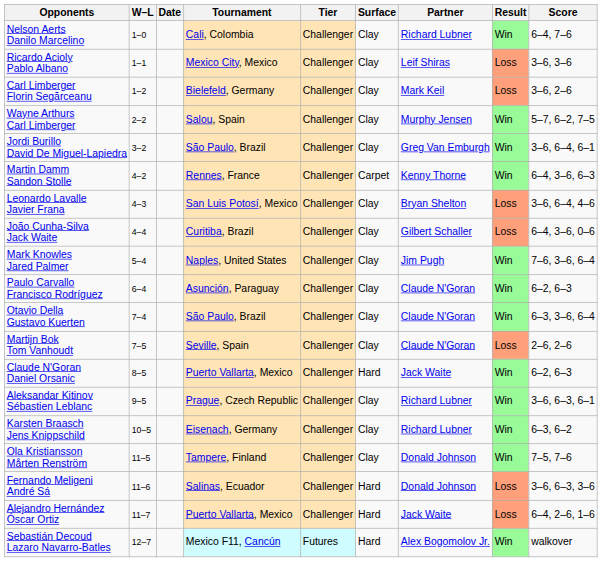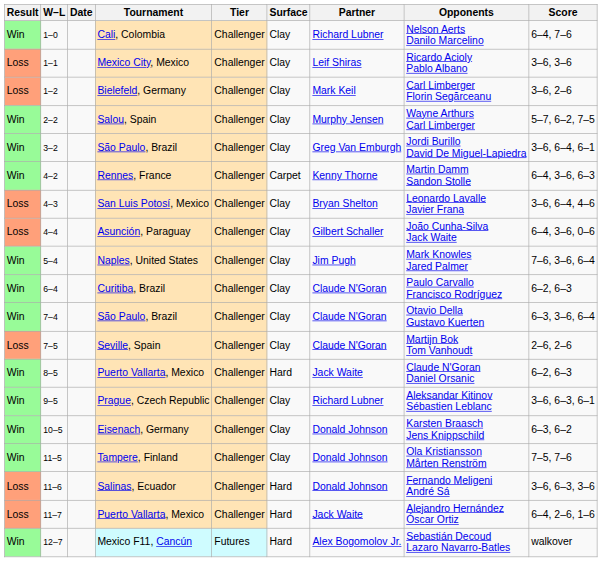 <table class="sortable wikitable">
 <tr>
-<th>Opponents</th>
+<th>Result</th>
 <th class="unsortable">W–L</th>
 <th>Date</th>
 <th>Tournament</th>
 <th>Tier</th>
 <th>Surface</th>
 <th>Partner</th>
-<th>Result</th>
+<th>Opponents</th>
 <th class="unsortable">Score</th>
 </tr>
 <tr>
-<td> <a href='#'>Nelson Aerts</a> <br>  <a href='#'>Danilo Marcelino</a></td>
+<td style="background:#98fb98;">Win</td>
 <td><small>1–0</small></td>
 <td></td>
 <td style="background:moccasin;"><a href='#'>Cali</a>, Colombia</td>
 <td style="background:moccasin;">Challenger</td>
 <td>Clay</td>
 <td> <a href='#'>Richard Lubner</a></td>
-<td style="background:#98fb98;">Win</td>
+<td> <a href='#'>Nelson Aerts</a> <br>  <a href='#'>Danilo Marcelino</a></td>
 <td>6–4, 7–6</td>
 </tr>
 <tr>
-<td> <a href='#'>Ricardo Acioly</a> <br>  <a href='#'>Pablo Albano</a></td>
+<td style="background:#ffa07a;">Loss</td>
 <td><small>1–1</small></td>
 <td></td>
 <td style="background:moccasin;"><a href='#'>Mexico City</a>, Mexico</td>
 <td style="background:moccasin;">Challenger</td>
 <td>Clay</td>
 <td> <a href='#'>Leif Shiras</a></td>
-<td style="background:#ffa07a;">Loss</td>
+<td> <a href='#'>Ricardo Acioly</a> <br>  <a href='#'>Pablo Albano</a></td>
 <td>3–6, 3–6</td>
 </tr>
 <tr>
-<td> <a href='#'>Carl Limberger</a> <br>  <a href='#'>Florin Segărceanu</a></td>
+<td style="background:#ffa07a;">Loss</td>
 <td><small>1–2</small></td>
 <td></td>
 <td style="background:moccasin;"><a href='#'>Bielefeld</a>, Germany</td>
 <td style="background:moccasin;">Challenger</td>
 <td>Clay</td>
 <td> <a href='#'>Mark Keil</a></td>
-<td style="background:#ffa07a;">Loss</td>
+<td> <a href='#'>Carl Limberger</a> <br>  <a href='#'>Florin Segărceanu</a></td>
 <td>3–6, 2–6</td>
 </tr>
 <tr>
-<td> <a href='#'>Wayne Arthurs</a> <br>  <a href='#'>Carl Limberger</a></td>
+<td style="background:#98fb98;">Win</td>
 <td><small>2–2</small></td>
 <td></td>
 <td style="background:moccasin;"><a href='#'>Salou</a>, Spain</td>
 <td style="background:moccasin;">Challenger</td>
 <td>Clay</td>
 <td> <a href='#'>Murphy Jensen</a></td>
-<td style="background:#98fb98;">Win</td>
+<td> <a href='#'>Wayne Arthurs</a> <br>  <a href='#'>Carl Limberger</a></td>
 <td>5–7, 6–2, 7–5</td>
 </tr>
 <tr>
-<td> <a href='#'>Jordi Burillo</a> <br>  <a href='#'>David De Miguel-Lapiedra</a></td>
+<td style="background:#98fb98;">Win</td>
 <td><small>3–2</small></td>
 <td></td>
 <td style="background:moccasin;"><a href='#'>São Paulo</a>, Brazil</td>
 <td style="background:moccasin;">Challenger</td>
 <td>Clay</td>
 <td> <a href='#'>Greg Van Emburgh</a></td>
-<td style="background:#98fb98;">Win</td>
+<td> <a href='#'>Jordi Burillo</a> <br>  <a href='#'>David De Miguel-Lapiedra</a></td>
 <td>3–6, 6–4, 6–1</td>
 </tr>
 <tr>
-<td> <a href='#'>Martin Damm</a> <br>  <a href='#'>Sandon Stolle</a></td>
+<td style="background:#98fb98;">Win</td>
 <td><small>4–2</small></td>
 <td></td>
 <td style="background:moccasin;"><a href='#'>Rennes</a>, France</td>
 <td style="background:moccasin;">Challenger</td>
 <td>Carpet</td>
 <td> <a href='#'>Kenny Thorne</a></td>
-<td style="background:#98fb98;">Win</td>
+<td> <a href='#'>Martin Damm</a> <br>  <a href='#'>Sandon Stolle</a></td>
 <td>6–4, 3–6, 6–3</td>
 </tr>
 <tr>
-<td> <a href='#'>Leonardo Lavalle</a> <br>  <a href='#'>Javier Frana</a></td>
+<td style="background:#ffa07a;">Loss</td>
 <td><small>4–3</small></td>
 <td></td>
 <td style="background:moccasin;"><a href='#'>San Luis Potosí</a>, Mexico</td>
 <td style="background:moccasin;">Challenger</td>
 <td>Clay</td>
 <td> <a href='#'>Bryan Shelton</a></td>
-<td style="background:#ffa07a;">Loss</td>
+<td> <a href='#'>Leonardo Lavalle</a> <br>  <a href='#'>Javier Frana</a></td>
 <td>3–6, 6–4, 4–6</td>
 </tr>
 <tr>
-<td> <a href='#'>João Cunha-Silva</a> <br>  <a href='#'>Jack Waite</a></td>
+<td style="background:#ffa07a;">Loss</td>
 <td><small>4–4</small></td>
 <td></td>
-<td style="background:moccasin;"><a href='#'>Curitiba</a>, Brazil</td>
+<td style="background:moccasin;"><a href='#'>Asunción</a>, Paraguay</td>
 <td style="background:moccasin;">Challenger</td>
 <td>Clay</td>
 <td> <a href='#'>Gilbert Schaller</a></td>
-<td style="background:#ffa07a;">Loss</td>
+<td> <a href='#'>João Cunha-Silva</a> <br>  <a href='#'>Jack Waite</a></td>
 <td>6–4, 3–6, 0–6</td>
 </tr>
 <tr>
-<td> <a href='#'>Mark Knowles</a> <br>  <a href='#'>Jared Palmer</a></td>
+<td style="background:#98fb98;">Win</td>
 <td><small>5–4</small></td>
 <td></td>
 <td style="background:moccasin;"><a href='#'>Naples</a>, United States</td>
 <td style="background:moccasin;">Challenger</td>
 <td>Clay</td>
 <td> <a href='#'>Jim Pugh</a></td>
-<td style="background:#98fb98;">Win</td>
+<td> <a href='#'>Mark Knowles</a> <br>  <a href='#'>Jared Palmer</a></td>
 <td>7–6, 3–6, 6–4</td>
 </tr>
 <tr>
-<td> <a href='#'>Paulo Carvallo</a> <br>  <a href='#'>Francisco Rodríguez</a></td>
+<td style="background:#98fb98;">Win</td>
 <td><small>6–4</small></td>
 <td></td>
-<td style="background:moccasin;"><a href='#'>Asunción</a>, Paraguay</td>
+<td style="background:moccasin;"><a href='#'>Curitiba</a>, Brazil</td>
 <td style="background:moccasin;">Challenger</td>
 <td>Clay</td>
 <td> <a href='#'>Claude N'Goran</a></td>
-<td style="background:#98fb98;">Win</td>
+<td> <a href='#'>Paulo Carvallo</a> <br>  <a href='#'>Francisco Rodríguez</a></td>
 <td>6–2, 6–3</td>
 </tr>
 <tr>
-<td> <a href='#'>Otavio Della</a> <br>  <a href='#'>Gustavo Kuerten</a></td>
+<td style="background:#98fb98;">Win</td>
 <td><small>7–4</small></td>
 <td></td>
 <td style="background:moccasin;"><a href='#'>São Paulo</a>, Brazil</td>
 <td style="background:moccasin;">Challenger</td>
 <td>Clay</td>
 <td> <a href='#'>Claude N'Goran</a></td>
-<td style="background:#98fb98;">Win</td>
+<td> <a href='#'>Otavio Della</a> <br>  <a href='#'>Gustavo Kuerten</a></td>
 <td>6–3, 3–6, 6–4</td>
 </tr>
 <tr>
-<td> <a href='#'>Martijn Bok</a> <br>  <a href='#'>Tom Vanhoudt</a></td>
+<td style="background:#ffa07a;">Loss</td>
 <td><small>7–5</small></td>
 <td></td>
 <td style="background:moccasin;"><a href='#'>Seville</a>, Spain</td>
 <td style="background:moccasin;">Challenger</td>
 <td>Clay</td>
 <td> <a href='#'>Claude N'Goran</a></td>
-<td style="background:#ffa07a;">Loss</td>
+<td> <a href='#'>Martijn Bok</a> <br>  <a href='#'>Tom Vanhoudt</a></td>
 <td>2–6, 2–6</td>
 </tr>
 <tr>
-<td> <a href='#'>Claude N'Goran</a> <br>  <a href='#'>Daniel Orsanic</a></td>
+<td style="background:#98fb98;">Win</td>
 <td><small>8–5</small></td>
 <td></td>
 <td style="background:moccasin;"><a href='#'>Puerto Vallarta</a>, Mexico</td>
 <td style="background:moccasin;">Challenger</td>
 <td>Hard</td>
 <td> <a href='#'>Jack Waite</a></td>
-<td style="background:#98fb98;">Win</td>
+<td> <a href='#'>Claude N'Goran</a> <br>  <a href='#'>Daniel Orsanic</a></td>
 <td>6–2, 6–3</td>
 </tr>
 <tr>
-<td> <a href='#'>Aleksandar Kitinov</a> <br>  <a href='#'>Sébastien Leblanc</a></td>
+<td style="background:#98fb98;">Win</td>
 <td><small>9–5</small></td>
 <td></td>
 <td style="background:moccasin;"><a href='#'>Prague</a>, Czech Republic</td>
 <td style="background:moccasin;">Challenger</td>
 <td>Clay</td>
 <td> <a href='#'>Richard Lubner</a></td>
-<td style="background:#98fb98;">Win</td>
+<td> <a href='#'>Aleksandar Kitinov</a> <br>  <a href='#'>Sébastien Leblanc</a></td>
 <td>3–6, 6–3, 6–1</td>
 </tr>
 <tr>
-<td> <a href='#'>Karsten Braasch</a> <br>  <a href='#'>Jens Knippschild</a></td>
+<td style="background:#98fb98;">Win</td>
 <td><small>10–5</small></td>
 <td></td>
 <td style="background:moccasin;"><a href='#'>Eisenach</a>, Germany</td>
 <td style="background:moccasin;">Challenger</td>
 <td>Clay</td>
-<td> <a href='#'>Richard Lubner</a></td>
-<td style="background:#98fb98;">Win</td>
+<td> <a href='#'>Donald Johnson</a></td>
+<td> <a href='#'>Karsten Braasch</a> <br>  <a href='#'>Jens Knippschild</a></td>
 <td>6–3, 6–2</td>
 </tr>
 <tr>
-<td> <a href='#'>Ola Kristiansson</a> <br>  <a href='#'>Mårten Renström</a></td>
+<td style="background:#98fb98;">Win</td>
 <td><small>11–5</small></td>
 <td></td>
 <td style="background:moccasin;"><a href='#'>Tampere</a>, Finland</td>
 <td style="background:moccasin;">Challenger</td>
 <td>Clay</td>
 <td> <a href='#'>Donald Johnson</a></td>
-<td style="background:#98fb98;">Win</td>
+<td> <a href='#'>Ola Kristiansson</a> <br>  <a href='#'>Mårten Renström</a></td>
 <td>7–5, 7–6</td>
 </tr>
 <tr>
-<td> <a href='#'>Fernando Meligeni</a> <br>  <a href='#'>André Sá</a></td>
+<td style="background:#ffa07a;">Loss</td>
 <td><small>11–6</small></td>
 <td></td>
 <td style="background:moccasin;"><a href='#'>Salinas</a>, Ecuador</td>
 <td style="background:moccasin;">Challenger</td>
 <td>Hard</td>
 <td> <a href='#'>Donald Johnson</a></td>
-<td style="background:#ffa07a;">Loss</td>
+<td> <a href='#'>Fernando Meligeni</a> <br>  <a href='#'>André Sá</a></td>
 <td>3–6, 6–3, 3–6</td>
 </tr>
 <tr>
-<td> <a href='#'>Alejandro Hernández</a> <br>  <a href='#'>Óscar Ortiz</a></td>
+<td style="background:#ffa07a;">Loss</td>
 <td><small>11–7</small></td>
 <td></td>
 <td style="background:moccasin;"><a href='#'>Puerto Vallarta</a>, Mexico</td>
 <td style="background:moccasin;">Challenger</td>
 <td>Hard</td>
 <td> <a href='#'>Jack Waite</a></td>
-<td style="background:#ffa07a;">Loss</td>
+<td> <a href='#'>Alejandro Hernández</a> <br>  <a href='#'>Óscar Ortiz</a></td>
 <td>6–4, 2–6, 1–6</td>
 </tr>
 <tr>
-<td> <a href='#'>Sebastián Decoud</a> <br>  <a href='#'>Lazaro Navarro-Batles</a></td>
+<td style="background:#98fb98;">Win</td>
 <td><small>12–7</small></td>
 <td></td>
 <td style="background:#cffcff;">Mexico F11, <a href='#'>Cancún</a></td>
 <td style="background:#cffcff;">Futures</td>
 <td>Hard</td>
 <td> <a href='#'>Alex Bogomolov Jr.</a></td>
-<td style="background:#98fb98;">Win</td>
+<td> <a href='#'>Sebastián Decoud</a> <br>  <a href='#'>Lazaro Navarro-Batles</a></td>
 <td>walkover</td>
 </tr>
 </table>
